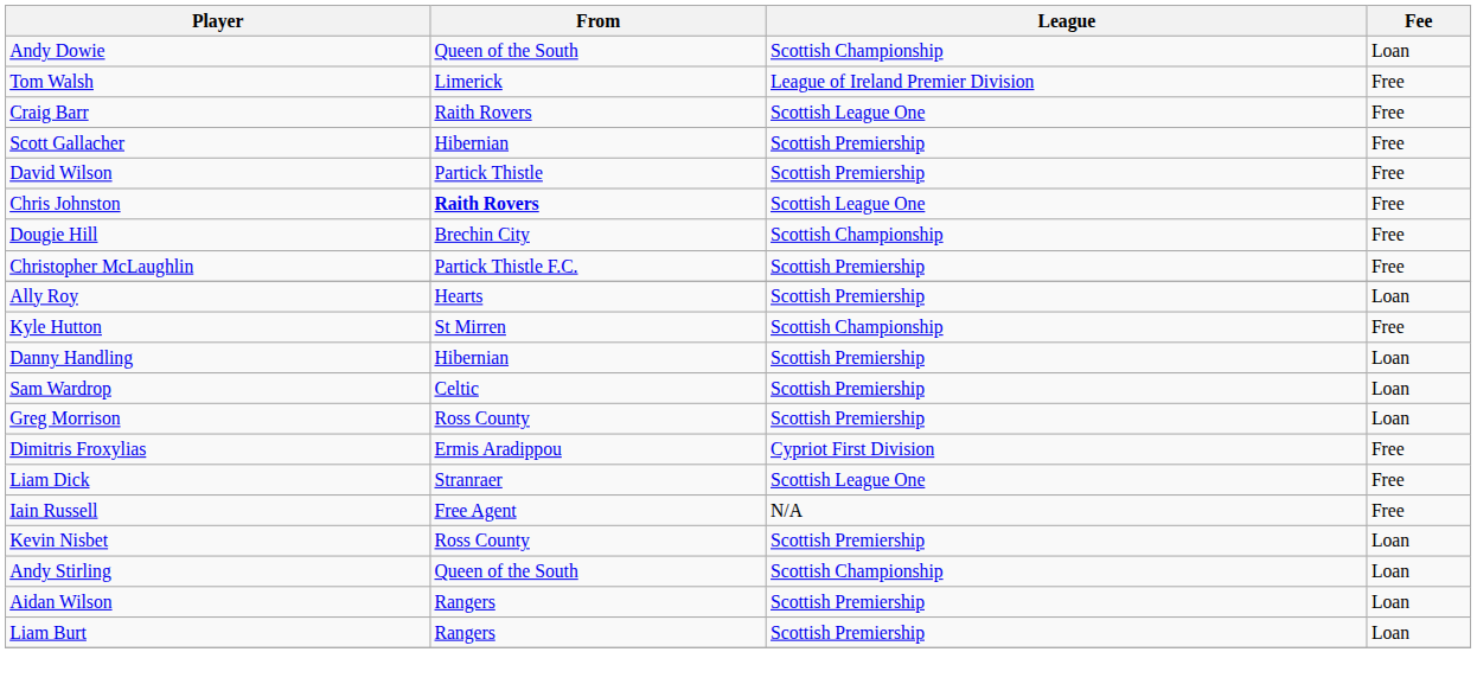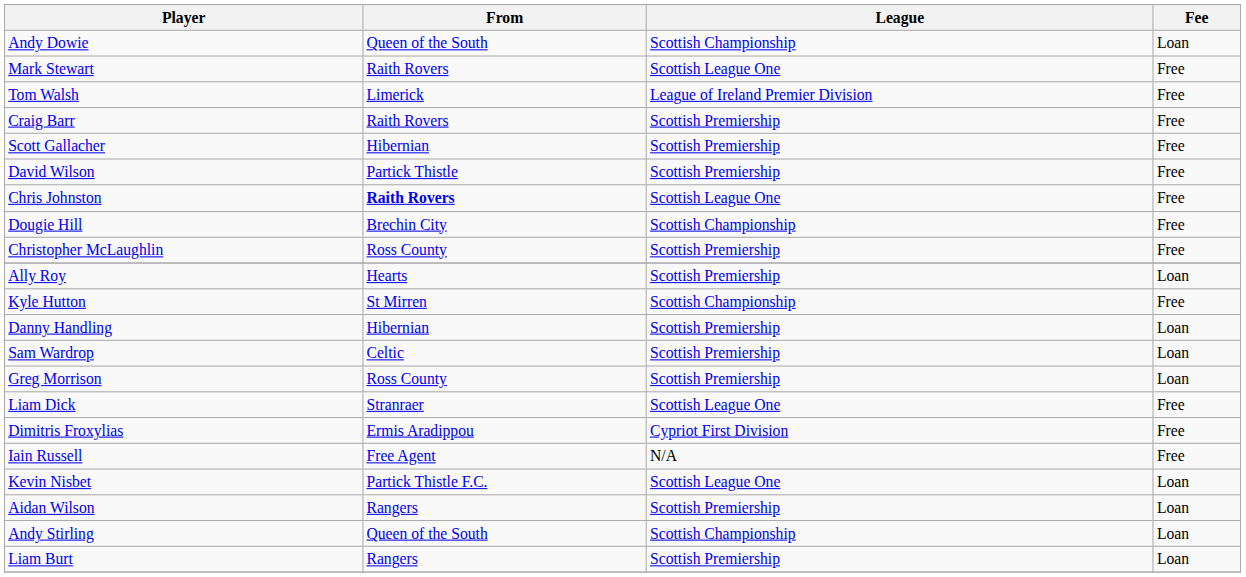 <table class="wikitable" style="text-align:center; font-size:95%;width:95%; text-align:left">
 <tr>
 <th>Player</th>
 <th>From</th>
 <th>League</th>
 <th>Fee</th>
 </tr>
 <tr>
 <td> <a href='#'>Andy Dowie</a></td>
 <td> <a href='#'>Queen of the South</a></td>
 <td><a href='#'>Scottish Championship</a></td>
 <td>Loan</td>
 </tr>
 <tr>
+<td> <a href='#'>Mark Stewart</a></td>
+<td> <a href='#'>Raith Rovers</a></td>
+<td><a href='#'>Scottish League One</a></td>
+<td>Free</td>
+</tr>
+<tr>
 <td> <a href='#'>Tom Walsh</a></td>
 <td> <a href='#'>Limerick</a></td>
 <td><a href='#'>League of Ireland Premier Division</a></td>
 <td>Free</td>
 </tr>
 <tr>
 <td> <a href='#'>Craig Barr</a></td>
 <td> <a href='#'>Raith Rovers</a></td>
-<td><a href='#'>Scottish League One</a></td>
+<td><a href='#'>Scottish Premiership</a></td>
 <td>Free</td>
 </tr>
 <tr>
 <td> <a href='#'>Scott Gallacher</a></td>
 <td> <a href='#'>Hibernian</a></td>
 <td><a href='#'>Scottish Premiership</a></td>
 <td>Free</td>
 </tr>
 <tr>
 <td> <a href='#'>David Wilson</a></td>
 <td> <a href='#'>Partick Thistle</a></td>
 <td><a href='#'>Scottish Premiership</a></td>
 <td>Free</td>
 </tr>
 <tr>
 <td> <a href='#'>Chris Johnston</a></td>
 <td><strong> <a href='#'>Raith Rovers</a></strong></td>
 <td><a href='#'>Scottish League One</a></td>
 <td>Free</td>
 </tr>
 <tr>
 <td> <a href='#'>Dougie Hill</a></td>
 <td> <a href='#'>Brechin City</a></td>
 <td><a href='#'>Scottish Championship</a></td>
 <td>Free</td>
 </tr>
 <tr>
 <td> <a href='#'>Christopher McLaughlin</a></td>
-<td> <a href='#'>Partick Thistle F.C.</a></td>
+<td> <a href='#'>Ross County</a></td>
 <td><a href='#'>Scottish Premiership</a></td>
 <td>Free</td>
 </tr>
 <tr>
 </tr>
 <tr>
 <td> <a href='#'>Ally Roy</a></td>
 <td> <a href='#'>Hearts</a></td>
 <td><a href='#'>Scottish Premiership</a></td>
 <td>Loan</td>
 </tr>
 <tr>
 <td> <a href='#'>Kyle Hutton</a></td>
 <td> <a href='#'>St Mirren</a></td>
 <td><a href='#'>Scottish Championship</a></td>
 <td>Free</td>
 </tr>
 <tr>
 <td> <a href='#'>Danny Handling</a></td>
 <td> <a href='#'>Hibernian</a></td>
 <td><a href='#'>Scottish Premiership</a></td>
 <td>Loan</td>
 </tr>
 <tr>
 <td> <a href='#'>Sam Wardrop</a></td>
 <td> <a href='#'>Celtic</a></td>
 <td><a href='#'>Scottish Premiership</a></td>
 <td>Loan</td>
 </tr>
 <tr>
 <td> <a href='#'>Greg Morrison</a></td>
 <td> <a href='#'>Ross County</a></td>
 <td><a href='#'>Scottish Premiership</a></td>
 <td>Loan</td>
 </tr>
 <tr>
+<td> <a href='#'>Liam Dick</a></td>
+<td> <a href='#'>Stranraer</a></td>
+<td><a href='#'>Scottish League One</a></td>
+<td>Free</td>
+</tr>
+<tr>
 <td> <a href='#'>Dimitris Froxylias</a></td>
 <td> <a href='#'>Ermis Aradippou</a></td>
 <td><a href='#'>Cypriot First Division</a></td>
-<td>Free</td>
-</tr>
-<tr>
-<td> <a href='#'>Liam Dick</a></td>
-<td> <a href='#'>Stranraer</a></td>
-<td><a href='#'>Scottish League One</a></td>
 <td>Free</td>
 </tr>
 <tr>
 <td> <a href='#'>Iain Russell</a></td>
 <td> <a href='#'>Free Agent</a></td>
 <td>N/A</td>
 <td>Free</td>
 </tr>
 <tr>
 <td> <a href='#'>Kevin Nisbet</a></td>
-<td> <a href='#'>Ross County</a></td>
+<td> <a href='#'>Partick Thistle F.C.</a></td>
+<td><a href='#'>Scottish League One</a></td>
+<td>Loan</td>
+</tr>
+<tr>
+<td> <a href='#'>Aidan Wilson</a></td>
+<td> <a href='#'>Rangers</a></td>
 <td><a href='#'>Scottish Premiership</a></td>
 <td>Loan</td>
 </tr>
 <tr>
 <td> <a href='#'>Andy Stirling</a></td>
 <td> <a href='#'>Queen of the South</a></td>
 <td><a href='#'>Scottish Championship</a></td>
-<td>Loan</td>
-</tr>
-<tr>
-<td> <a href='#'>Aidan Wilson</a></td>
-<td> <a href='#'>Rangers</a></td>
-<td><a href='#'>Scottish Premiership</a></td>
 <td>Loan</td>
 </tr>
 <tr>
 <td> <a href='#'>Liam Burt</a></td>
 <td> <a href='#'>Rangers</a></td>
 <td><a href='#'>Scottish Premiership</a></td>
 <td>Loan</td>
 </tr>
 <tr>
 </tr>
 </table>
